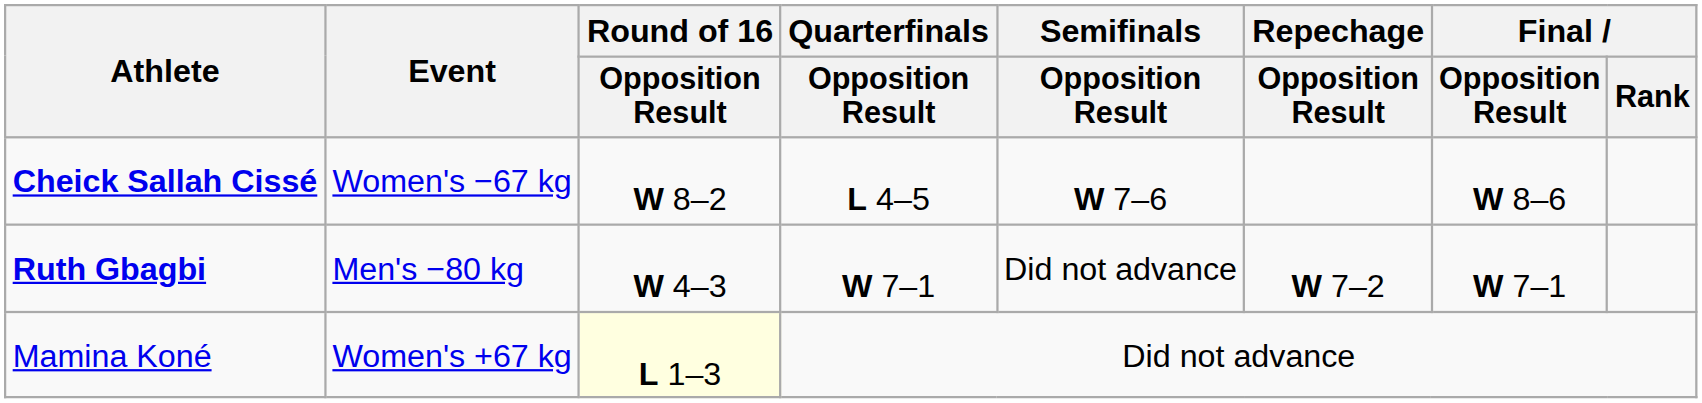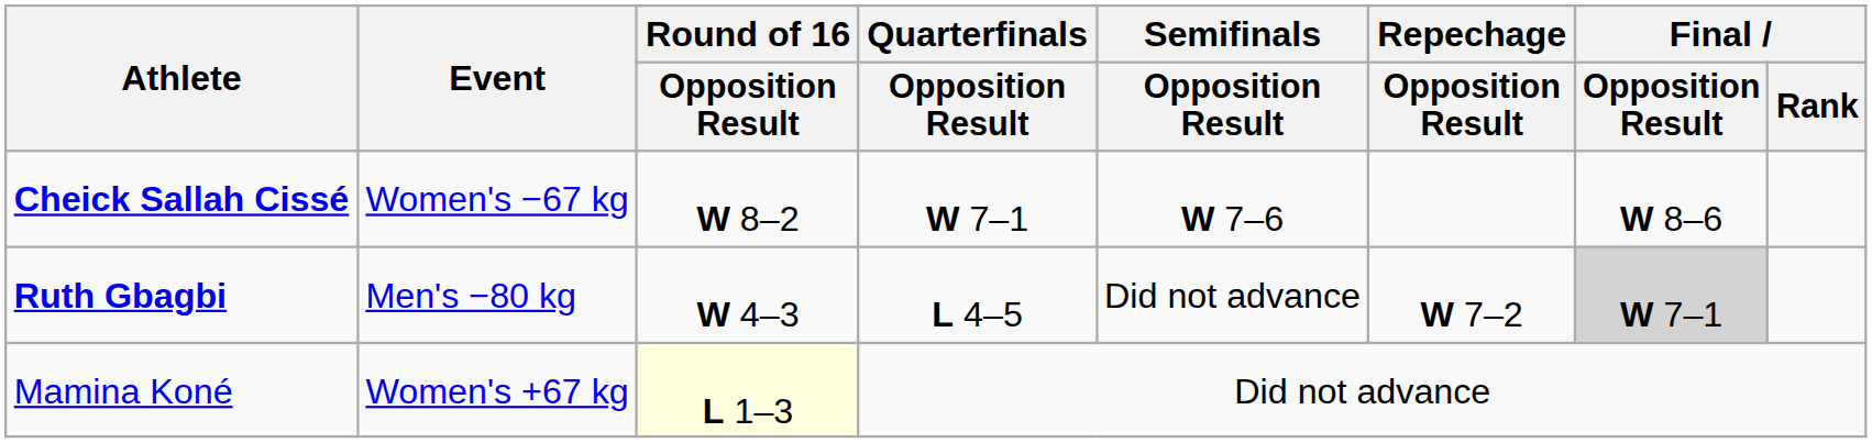 <table class="wikitable" style="font-size:90%;">
 <tr>
 <th rowspan=2>Athlete</th>
 <th rowspan=2>Event</th>
 <th>Round of 16</th>
 <th>Quarterfinals</th>
 <th>Semifinals</th>
 <th>Repechage</th>
 <th colspan=2>Final / </th>
 </tr>
 <tr style="font-size:95%">
 <th>Opposition<br>Result</th>
 <th>Opposition<br>Result</th>
 <th>Opposition<br>Result</th>
 <th>Opposition<br>Result</th>
 <th>Opposition<br>Result</th>
 <th>Rank</th>
 </tr>
 <tr align=center>
 <td align=left><strong><a href='#'>Cheick Sallah Cissé</a></strong></td>
 <td align=left><a href='#'>Women's −67 kg</a></td>
 <td><br><strong>W</strong> 8–2</td>
-<td><br><strong>L</strong> 4–5</td>
+<td><br><strong>W</strong> 7–1</td>
 <td><br><strong>W</strong> 7–6</td>
 <td></td>
 <td><br><strong>W</strong> 8–6</td>
 <td></td>
 </tr>
 <tr align=center>
 <td align=left><strong><a href='#'>Ruth Gbagbi</a></strong></td>
 <td align=left><a href='#'>Men's −80 kg</a></td>
 <td><br><strong>W</strong> 4–3</td>
-<td><br><strong>W</strong> 7–1</td>
+<td><br><strong>L</strong> 4–5</td>
 <td>Did not advance</td>
 <td><br><strong>W</strong> 7–2</td>
-<td><br><strong>W</strong> 7–1</td>
+<td style="background: lightgrey;"><br><strong>W</strong> 7–1</td>
 <td></td>
 </tr>
 <tr align=center>
 <td align=left><a href='#'>Mamina Koné</a></td>
 <td align=left><a href='#'>Women's +67 kg</a></td>
 <td style="background: lightyellow;"><br><strong>L</strong> 1–3</td>
 <td colspan=5>Did not advance</td>
 </tr>
 </table>
